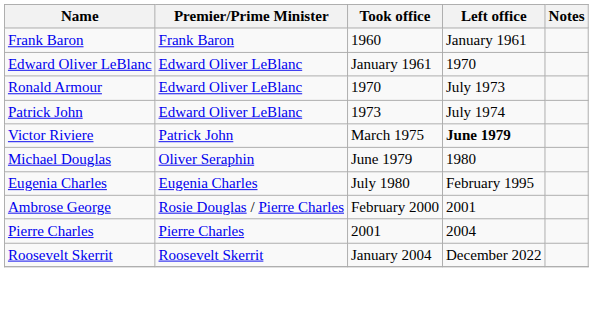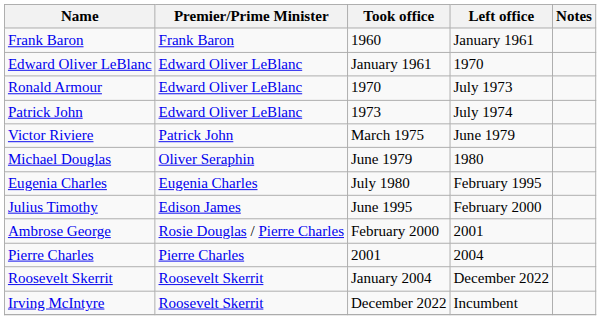 <table class="wikitable">
 <tr>
 <th>Name</th>
 <th>Premier/Prime Minister</th>
 <th>Took office</th>
 <th>Left office</th>
 <th>Notes</th>
 </tr>
 <tr>
 <td><a href='#'>Frank Baron</a></td>
 <td><a href='#'>Frank Baron</a></td>
 <td>1960</td>
 <td>January 1961</td>
 <td></td>
 </tr>
 <tr>
 <td><a href='#'>Edward Oliver LeBlanc</a></td>
 <td><a href='#'>Edward Oliver LeBlanc</a></td>
 <td>January 1961</td>
 <td>1970</td>
 <td></td>
 </tr>
 <tr>
 <td><a href='#'>Ronald Armour</a></td>
 <td><a href='#'>Edward Oliver LeBlanc</a></td>
 <td>1970</td>
 <td>July 1973</td>
 <td></td>
 </tr>
 <tr>
 <td><a href='#'>Patrick John</a></td>
 <td><a href='#'>Edward Oliver LeBlanc</a></td>
 <td>1973</td>
 <td>July 1974</td>
 <td></td>
 </tr>
 <tr>
 <td><a href='#'>Victor Riviere</a></td>
 <td><a href='#'>Patrick John</a></td>
 <td>March 1975</td>
-<td><strong>June 1979</strong></td>
+<td>June 1979</td>
 <td></td>
 </tr>
 <tr>
 <td><a href='#'>Michael Douglas</a></td>
 <td><a href='#'>Oliver Seraphin</a></td>
 <td>June 1979</td>
 <td>1980</td>
 <td></td>
 </tr>
 <tr>
 <td><a href='#'>Eugenia Charles</a></td>
 <td><a href='#'>Eugenia Charles</a></td>
 <td>July 1980</td>
 <td>February 1995</td>
+<td></td>
+</tr>
+<tr>
+<td><a href='#'>Julius Timothy</a></td>
+<td><a href='#'>Edison James</a></td>
+<td>June 1995</td>
+<td>February 2000</td>
 <td></td>
 </tr>
 <tr>
 <td><a href='#'>Ambrose George</a></td>
 <td><a href='#'>Rosie Douglas</a> / <a href='#'>Pierre Charles</a></td>
 <td>February 2000</td>
 <td>2001</td>
 <td></td>
 </tr>
 <tr>
 <td><a href='#'>Pierre Charles</a></td>
 <td><a href='#'>Pierre Charles</a></td>
 <td>2001</td>
 <td>2004</td>
 <td></td>
 </tr>
 <tr>
 <td><a href='#'>Roosevelt Skerrit</a></td>
 <td><a href='#'>Roosevelt Skerrit</a></td>
 <td>January 2004</td>
 <td>December 2022</td>
 <td></td>
 </tr>
 <tr>
+<td><a href='#'>Irving McIntyre</a></td>
+<td><a href='#'>Roosevelt Skerrit</a></td>
+<td>December 2022</td>
+<td>Incumbent</td>
+<td></td>
+</tr>
+<tr>
 </tr>
 </table>
